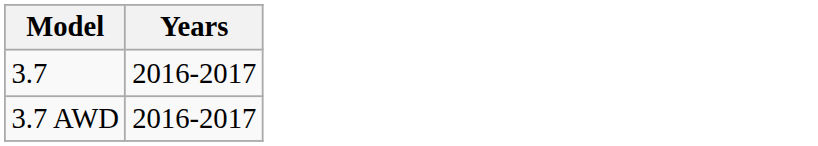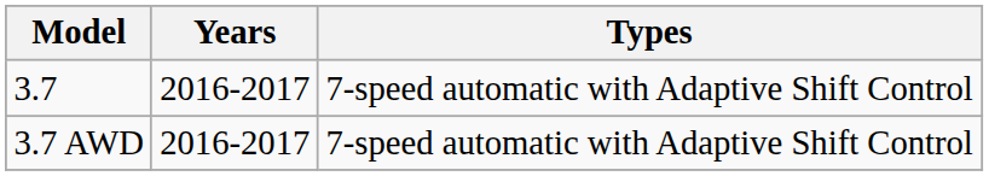 <table class="wikitable">
 <tr>
 <th>Model</th>
 <th>Years</th>
+<th>Types</th>
 </tr>
 <tr>
 <td>3.7</td>
 <td>2016-2017</td>
+<td>7-speed automatic with Adaptive Shift Control</td>
 </tr>
 <tr>
 <td>3.7 AWD</td>
 <td>2016-2017</td>
+<td>7-speed automatic with Adaptive Shift Control</td>
 </tr>
 </table>
